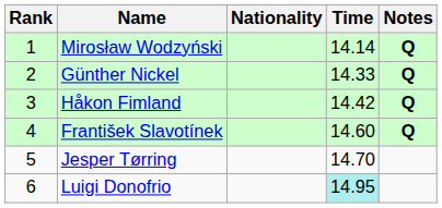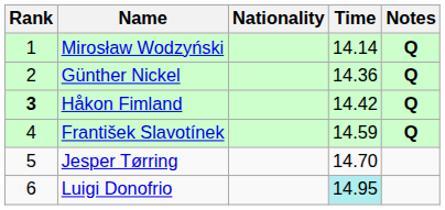 <table class="wikitable sortable" style="text-align:center">
 <tr>
 <th>Rank</th>
 <th>Name</th>
 <th>Nationality</th>
 <th>Time</th>
 <th>Notes</th>
 </tr>
 <tr bgcolor=ccffcc>
 <td>1</td>
 <td align=left><a href='#'>Mirosław Wodzyński</a></td>
 <td align=left></td>
 <td>14.14</td>
 <td><strong>Q</strong></td>
 </tr>
 <tr bgcolor=ccffcc>
 <td>2</td>
 <td align=left><a href='#'>Günther Nickel</a></td>
 <td align=left></td>
-<td>14.33</td>
+<td>14.36</td>
 <td><strong>Q</strong></td>
 </tr>
 <tr bgcolor=ccffcc>
-<td>3</td>
+<td><strong>3</strong></td>
 <td align=left><a href='#'>Håkon Fimland</a></td>
 <td align=left></td>
 <td>14.42</td>
 <td><strong>Q</strong></td>
 </tr>
 <tr bgcolor=ccffcc>
 <td>4</td>
 <td align=left><a href='#'>František Slavotínek</a></td>
 <td align=left></td>
-<td>14.60</td>
+<td>14.59</td>
 <td><strong>Q</strong></td>
 </tr>
 <tr>
 <td>5</td>
 <td align=left><a href='#'>Jesper Tørring</a></td>
 <td align=left></td>
 <td>14.70</td>
 <td></td>
 </tr>
 <tr>
 <td>6</td>
 <td align=left><a href='#'>Luigi Donofrio</a></td>
 <td align=left></td>
 <td style="background: paleturquoise;">14.95</td>
 <td></td>
 </tr>
 </table>
